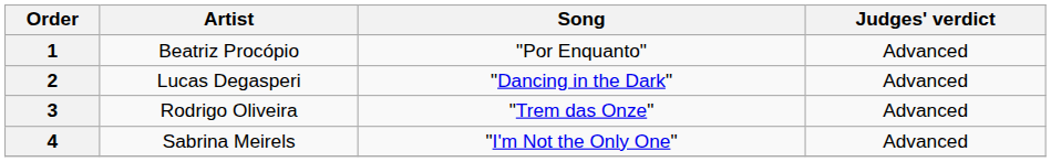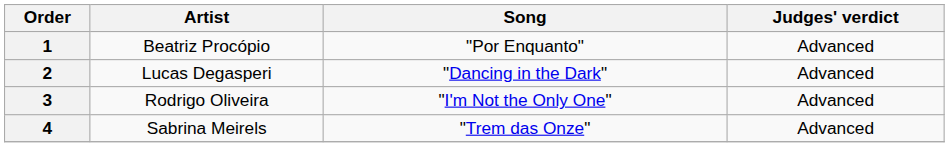 <table class="wikitable" style="text-align:center; width:55%;">
 <tr>
 <th scope="col" width="05%">Order</th>
 <th scope="col" width="15%">Artist</th>
 <th scope="col" width="26%">Song</th>
 <th scope="col" width="14%">Judges' verdict</th>
 </tr>
 <tr>
 <th>1</th>
 <td>Beatriz Procópio</td>
 <td>"Por Enquanto"</td>
 <td>Advanced</td>
 </tr>
 <tr>
 <th>2</th>
 <td>Lucas Degasperi</td>
 <td>"<a href='#'>Dancing in the Dark</a>"</td>
 <td>Advanced</td>
 </tr>
 <tr>
 <th>3</th>
 <td>Rodrigo Oliveira</td>
-<td>"<a href='#'>Trem das Onze</a>"</td>
+<td>"<a href='#'>I'm Not the Only One</a>"</td>
 <td>Advanced</td>
 </tr>
 <tr>
 <th>4</th>
 <td>Sabrina Meirels</td>
-<td>"<a href='#'>I'm Not the Only One</a>"</td>
+<td>"<a href='#'>Trem das Onze</a>"</td>
 <td>Advanced</td>
 </tr>
 <tr>
 </tr>
 </table>
